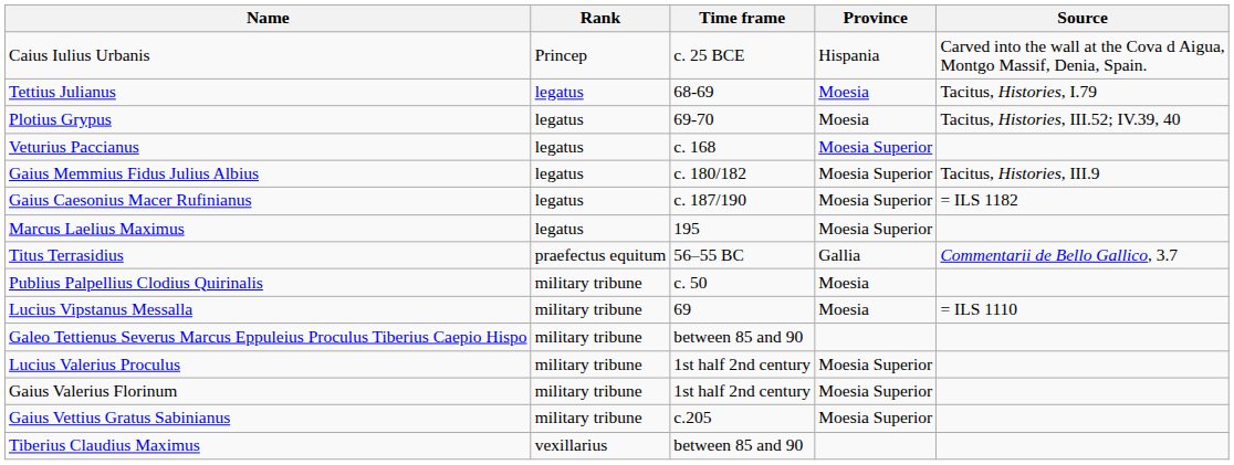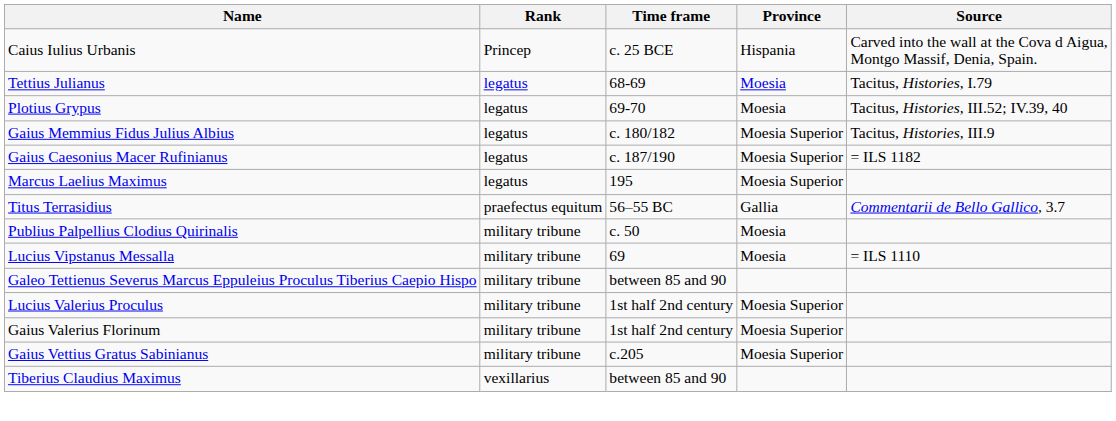 <table class="wikitable sortable">
 <tr style="vertical-align: top;">
 <th>Name</th>
 <th>Rank</th>
 <th>Time frame</th>
 <th>Province</th>
 <th>Source</th>
 </tr>
 <tr>
 <td>Caius Iulius Urbanis</td>
 <td>Princep</td>
 <td>c. 25 BCE</td>
 <td>Hispania</td>
 <td>Carved into the wall at the Cova d Aigua,<br>Montgo Massif, Denia, Spain.</td>
 </tr>
 <tr>
 <td><a href='#'>Tettius Julianus</a></td>
 <td><a href='#'>legatus</a></td>
 <td>68-69</td>
 <td><a href='#'>Moesia</a></td>
 <td>Tacitus, <em>Histories</em>, I.79</td>
 </tr>
 <tr>
 <td><a href='#'>Plotius Grypus</a></td>
 <td>legatus</td>
 <td>69-70</td>
 <td>Moesia</td>
 <td>Tacitus, <em>Histories</em>, III.52; IV.39, 40</td>
-</tr>
-<tr>
-<td><a href='#'>Veturius Paccianus</a></td>
-<td>legatus</td>
-<td>c. 168</td>
-<td><a href='#'>Moesia Superior</a></td>
-<td></td>
 </tr>
 <tr>
 <td><a href='#'>Gaius Memmius Fidus Julius Albius</a></td>
 <td>legatus</td>
 <td>c. 180/182</td>
 <td>Moesia Superior</td>
 <td>Tacitus, <em>Histories</em>, III.9</td>
 </tr>
 <tr>
 <td><a href='#'>Gaius Caesonius Macer Rufinianus</a></td>
 <td>legatus</td>
 <td>c. 187/190</td>
 <td>Moesia Superior</td>
 <td> = ILS 1182</td>
 </tr>
 <tr>
 <td><a href='#'>Marcus Laelius Maximus</a></td>
 <td>legatus</td>
 <td>195</td>
 <td>Moesia Superior</td>
 <td></td>
 </tr>
 <tr>
 <td><a href='#'>Titus Terrasidius</a></td>
 <td>praefectus equitum</td>
 <td>56–55 BC</td>
 <td>Gallia</td>
 <td><em><a href='#'>Commentarii de Bello Gallico</a>,</em> 3.7</td>
 </tr>
 <tr>
 <td><a href='#'>Publius Palpellius Clodius Quirinalis</a></td>
 <td>military tribune</td>
 <td>c. 50</td>
 <td>Moesia</td>
 <td></td>
 </tr>
 <tr>
 <td><a href='#'>Lucius Vipstanus Messalla</a></td>
 <td>military tribune</td>
 <td>69</td>
 <td>Moesia</td>
 <td> = ILS 1110</td>
 </tr>
 <tr>
 <td><a href='#'>Galeo Tettienus Severus Marcus Eppuleius Proculus Tiberius Caepio Hispo</a></td>
 <td>military tribune</td>
 <td>between 85 and 90</td>
 <td></td>
 <td></td>
 </tr>
 <tr>
 <td><a href='#'>Lucius Valerius Proculus</a></td>
 <td>military tribune</td>
 <td>1st half 2nd century</td>
 <td>Moesia Superior</td>
 <td></td>
 </tr>
 <tr>
 <td>Gaius Valerius Florinum</td>
 <td>military tribune</td>
 <td>1st half 2nd century</td>
 <td>Moesia Superior</td>
 <td></td>
 </tr>
 <tr>
 <td><a href='#'>Gaius Vettius Gratus Sabinianus</a></td>
 <td>military tribune</td>
 <td>c.205</td>
 <td>Moesia Superior</td>
 <td></td>
 </tr>
 <tr>
 <td><a href='#'>Tiberius Claudius Maximus</a></td>
 <td>vexillarius</td>
 <td>between 85 and 90</td>
 <td></td>
 <td></td>
 </tr>
 </table>
